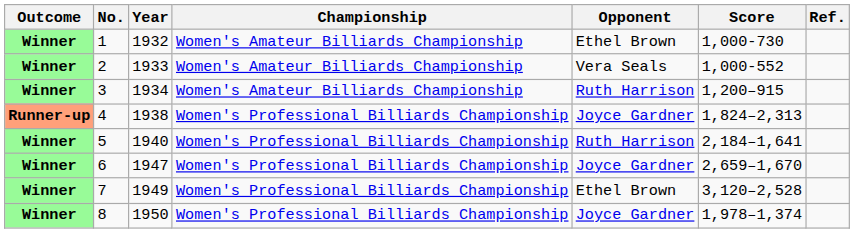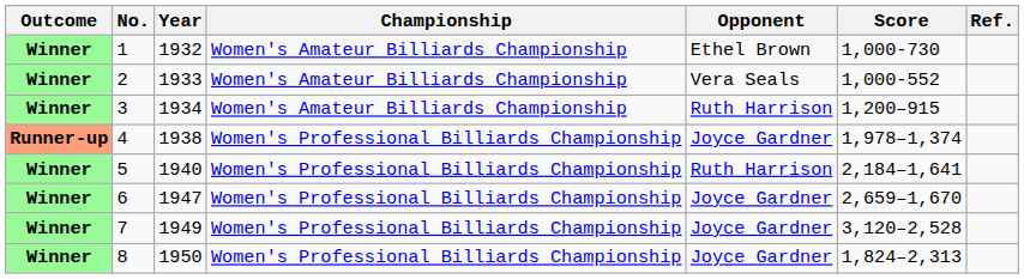 <table class="wikitable">
 <tr>
 <th>Outcome</th>
 <th>No.</th>
 <th>Year</th>
 <th>Championship</th>
 <th>Opponent</th>
 <th>Score</th>
 <th>Ref.</th>
 </tr>
 <tr>
 <th scope="row" style="background:#98FB98">Winner</th>
 <td>1</td>
 <td>1932</td>
 <td><a href='#'>Women's Amateur Billiards Championship</a></td>
 <td>Ethel Brown</td>
 <td>1,000-730</td>
 <td></td>
 </tr>
 <tr>
 <th scope="row" style="background:#98FB98">Winner</th>
 <td>2</td>
 <td>1933</td>
 <td><a href='#'>Women's Amateur Billiards Championship</a></td>
 <td>Vera Seals</td>
 <td>1,000-552</td>
 <td></td>
 </tr>
 <tr>
 <th scope="row" style="background:#98FB98">Winner</th>
 <td>3</td>
 <td>1934</td>
 <td><a href='#'>Women's Amateur Billiards Championship</a></td>
 <td><a href='#'>Ruth Harrison</a></td>
 <td>1,200–915</td>
 <td></td>
 </tr>
 <tr>
 <th scope="row" style="background:#ffa07a;">Runner-up</th>
 <td>4</td>
 <td>1938</td>
 <td><a href='#'>Women's Professional Billiards Championship</a></td>
 <td><a href='#'>Joyce Gardner</a></td>
-<td>1,824–2,313</td>
+<td>1,978–1,374</td>
 <td></td>
 </tr>
 <tr>
 <th scope="row" style="background:#98FB98">Winner</th>
 <td>5</td>
 <td>1940</td>
 <td><a href='#'>Women's Professional Billiards Championship</a></td>
 <td><a href='#'>Ruth Harrison</a></td>
 <td>2,184–1,641</td>
 <td></td>
 </tr>
 <tr>
 <th scope="row" style="background:#98FB98">Winner</th>
 <td>6</td>
 <td>1947</td>
 <td><a href='#'>Women's Professional Billiards Championship</a></td>
 <td><a href='#'>Joyce Gardner</a></td>
 <td>2,659–1,670</td>
 <td></td>
 </tr>
 <tr>
 <th scope="row" style="background:#98FB98">Winner</th>
 <td>7</td>
 <td>1949</td>
 <td><a href='#'>Women's Professional Billiards Championship</a></td>
-<td>Ethel Brown</td>
+<td><a href='#'>Joyce Gardner</a></td>
 <td>3,120–2,528</td>
 <td></td>
 </tr>
 <tr>
 <th scope="row" style="background:#98FB98">Winner</th>
 <td>8</td>
 <td>1950</td>
 <td><a href='#'>Women's Professional Billiards Championship</a></td>
 <td><a href='#'>Joyce Gardner</a></td>
-<td>1,978–1,374</td>
+<td>1,824–2,313</td>
 <td></td>
 </tr>
 </table>
